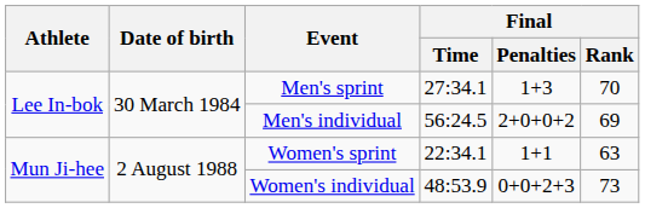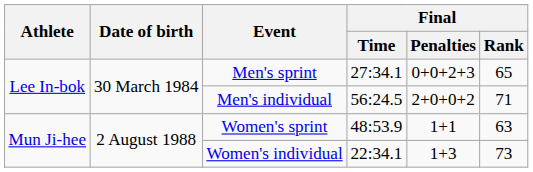 <table class="wikitable" style="text-align:center">
 <tr>
 <th rowspan="2">Athlete</th>
 <th rowspan="2">Date of birth</th>
 <th rowspan="2">Event</th>
 <th colspan="3">Final</th>
 </tr>
 <tr>
 <th>Time</th>
 <th>Penalties</th>
 <th>Rank</th>
 </tr>
 <tr>
 <td rowspan=2><a href='#'>Lee In-bok</a></td>
 <td rowspan=2>30 March 1984</td>
 <td><a href='#'>Men's sprint</a></td>
 <td>27:34.1</td>
-<td>1+3</td>
-<td>70</td>
+<td>0+0+2+3</td>
+<td>65</td>
 </tr>
 <tr>
 <td><a href='#'>Men's individual</a></td>
 <td>56:24.5</td>
 <td>2+0+0+2</td>
-<td>69</td>
+<td>71</td>
 </tr>
 <tr>
 <td rowspan=2><a href='#'>Mun Ji-hee</a></td>
 <td rowspan=2>2 August 1988</td>
 <td><a href='#'>Women's sprint</a></td>
-<td>22:34.1</td>
+<td>48:53.9</td>
 <td>1+1</td>
 <td>63</td>
 </tr>
 <tr>
 <td><a href='#'>Women's individual</a></td>
-<td>48:53.9</td>
-<td>0+0+2+3</td>
+<td>22:34.1</td>
+<td>1+3</td>
 <td>73</td>
 </tr>
 </table>
